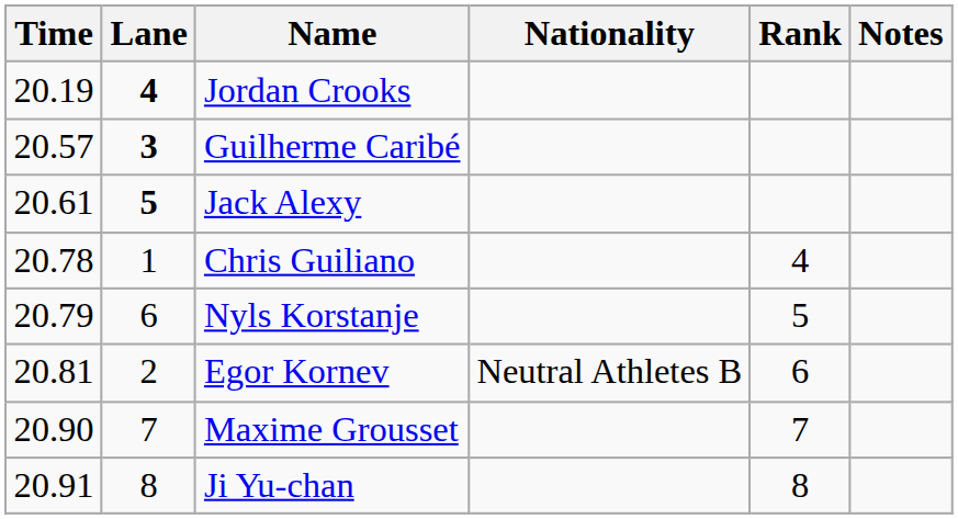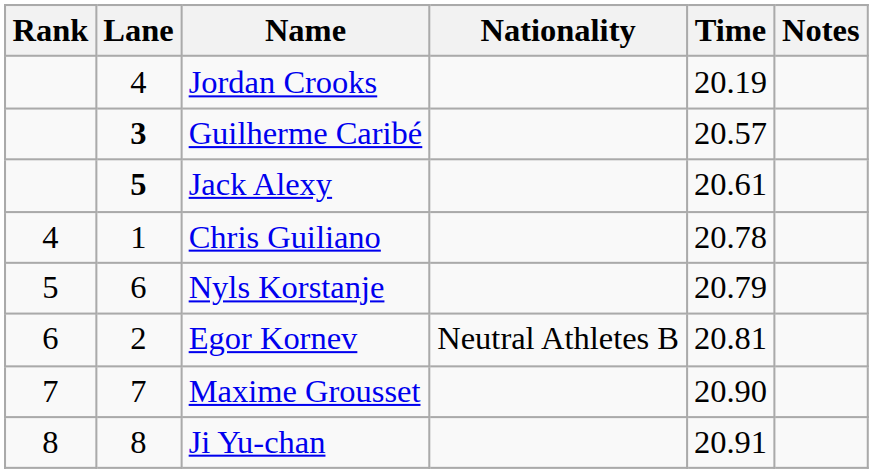 <table class="wikitable sortable" style="text-align:center">
 <tr>
-<th>Time</th>
+<th>Rank</th>
 <th>Lane</th>
 <th>Name</th>
 <th>Nationality</th>
-<th>Rank</th>
+<th>Time</th>
 <th>Notes</th>
 </tr>
 <tr>
-<td>20.19</td>
-<td><strong>4</strong></td>
+<td></td>
+<td>4</td>
 <td align=left><a href='#'>Jordan Crooks</a></td>
 <td align=left></td>
-<td></td>
+<td>20.19</td>
 <td></td>
 </tr>
 <tr>
-<td>20.57</td>
+<td></td>
 <td><strong>3</strong></td>
 <td align=left><a href='#'>Guilherme Caribé</a></td>
 <td align=left></td>
-<td></td>
+<td>20.57</td>
 <td></td>
 </tr>
 <tr>
-<td>20.61</td>
+<td></td>
 <td><strong>5</strong></td>
 <td align=left><a href='#'>Jack Alexy</a></td>
 <td align=left></td>
-<td></td>
+<td>20.61</td>
 <td></td>
 </tr>
 <tr>
-<td>20.78</td>
+<td>4</td>
 <td>1</td>
 <td align=left><a href='#'>Chris Guiliano</a></td>
 <td align=left></td>
-<td>4</td>
+<td>20.78</td>
 <td></td>
 </tr>
 <tr>
-<td>20.79</td>
+<td>5</td>
 <td>6</td>
 <td align=left><a href='#'>Nyls Korstanje</a></td>
 <td align=left></td>
-<td>5</td>
+<td>20.79</td>
 <td></td>
 </tr>
 <tr>
-<td>20.81</td>
+<td>6</td>
 <td>2</td>
 <td align=left><a href='#'>Egor Kornev</a></td>
 <td align=left> Neutral Athletes B</td>
-<td>6</td>
+<td>20.81</td>
 <td></td>
 </tr>
 <tr>
-<td>20.90</td>
+<td>7</td>
 <td>7</td>
 <td align=left><a href='#'>Maxime Grousset</a></td>
 <td align=left></td>
-<td>7</td>
+<td>20.90</td>
 <td></td>
 </tr>
 <tr>
-<td>20.91</td>
+<td>8</td>
 <td>8</td>
 <td align=left><a href='#'>Ji Yu-chan</a></td>
 <td align=left></td>
-<td>8</td>
+<td>20.91</td>
 <td></td>
 </tr>
 </table>
